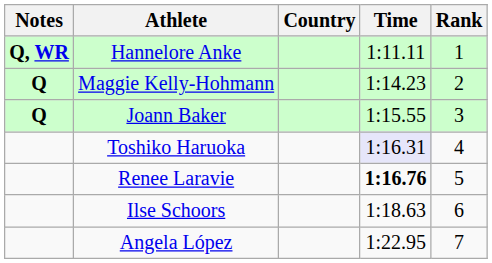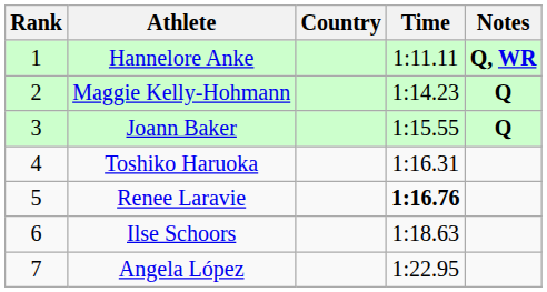 <table class="wikitable sortable" style="text-align:center">
 <tr>
-<th>Notes</th>
+<th>Rank</th>
 <th>Athlete</th>
 <th>Country</th>
 <th>Time</th>
-<th>Rank</th>
+<th>Notes</th>
 </tr>
 <tr bgcolor=ccffcc>
-<td><strong>Q, <a href='#'>WR</a> </strong></td>
+<td>1</td>
 <td><a href='#'>Hannelore Anke</a></td>
 <td align=left></td>
 <td>1:11.11</td>
-<td>1</td>
+<td><strong>Q, <a href='#'>WR</a> </strong></td>
 </tr>
 <tr bgcolor=ccffcc>
-<td><strong>Q </strong></td>
+<td>2</td>
 <td><a href='#'>Maggie Kelly-Hohmann</a></td>
 <td align=left></td>
 <td>1:14.23</td>
-<td>2</td>
+<td><strong>Q </strong></td>
 </tr>
 <tr bgcolor=ccffcc>
-<td><strong>Q </strong></td>
+<td>3</td>
 <td><a href='#'>Joann Baker</a></td>
 <td align=left></td>
 <td>1:15.55</td>
-<td>3</td>
+<td><strong>Q </strong></td>
 </tr>
 <tr>
-<td><strong> </strong></td>
+<td>4</td>
 <td><a href='#'>Toshiko Haruoka</a></td>
 <td align=left></td>
-<td style="background: lavender;">1:16.31</td>
-<td>4</td>
+<td>1:16.31</td>
+<td><strong> </strong></td>
 </tr>
 <tr>
-<td><strong> </strong></td>
+<td>5</td>
 <td><a href='#'>Renee Laravie</a></td>
 <td align=left></td>
 <td><strong>1:16.76</strong></td>
-<td>5</td>
+<td><strong> </strong></td>
 </tr>
 <tr>
-<td><strong> </strong></td>
+<td>6</td>
 <td><a href='#'>Ilse Schoors</a></td>
 <td align=left></td>
 <td>1:18.63</td>
-<td>6</td>
+<td><strong> </strong></td>
 </tr>
 <tr>
-<td><strong> </strong></td>
+<td>7</td>
 <td><a href='#'>Angela López</a></td>
 <td align=left></td>
 <td>1:22.95</td>
-<td>7</td>
+<td><strong> </strong></td>
 </tr>
 </table>
